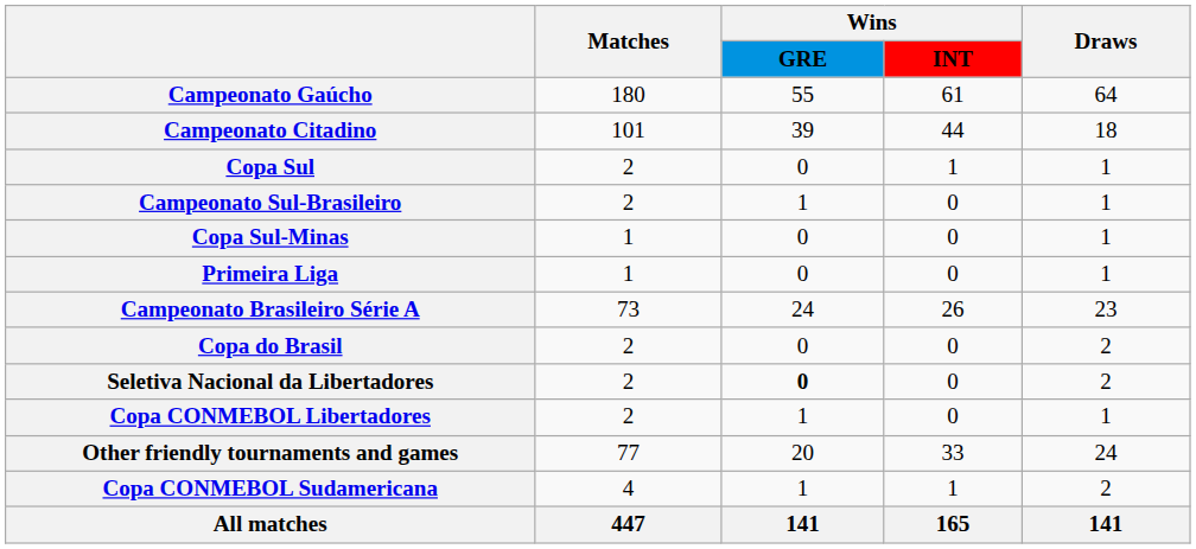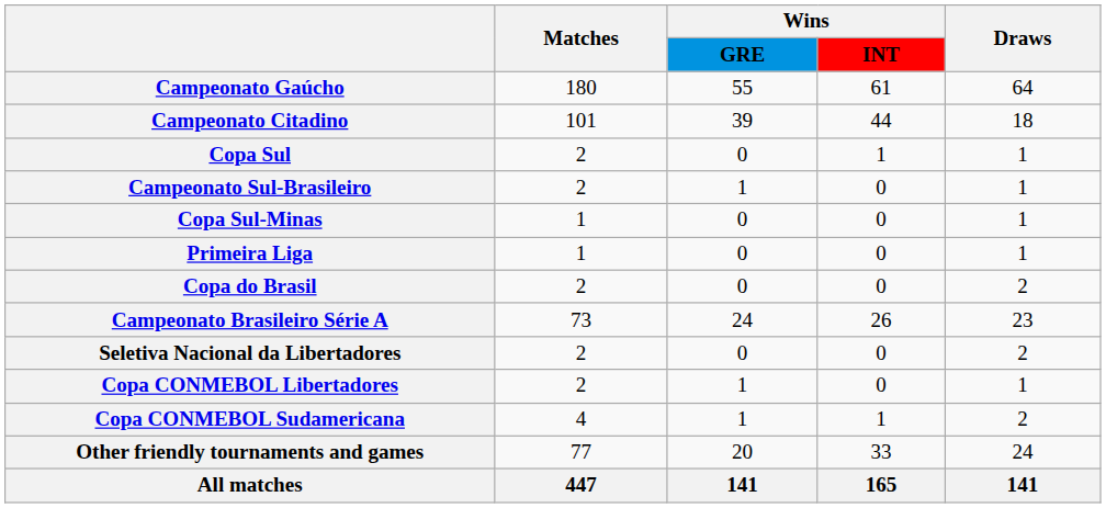 <table class="wikitable sortable" style="text-align:center; width:95%;">
 <tr>
 <th rowspan="2"  style="width:12%;"></th>
 <th rowspan="2"  style="width:3%;">Matches</th>
 <th colspan="2"  style="width:6%;">Wins</th>
 <th rowspan="2"  style="width:3%;">Draws</th>
 </tr>
 <tr>
 <th style="background-color:#0093E0;">GRE</th>
 <th style="background-color:#F00;"><span>INT</span></th>
 </tr>
 <tr>
 <th scope=row><a href='#'>Campeonato Gaúcho</a></th>
 <td>180</td>
 <td>55</td>
 <td>61</td>
 <td>64</td>
 </tr>
 <tr>
 <th><a href='#'>Campeonato Citadino</a></th>
 <td>101</td>
 <td>39</td>
 <td>44</td>
 <td>18</td>
 </tr>
 <tr>
 <th scope=row><a href='#'>Copa Sul</a></th>
 <td>2</td>
 <td>0</td>
 <td>1</td>
 <td>1</td>
 </tr>
 <tr>
 <th><a href='#'>Campeonato Sul-Brasileiro</a></th>
 <td>2</td>
 <td>1</td>
 <td>0</td>
 <td>1</td>
 </tr>
 <tr>
 <th scope=row><a href='#'>Copa Sul-Minas</a></th>
 <td>1</td>
 <td>0</td>
 <td>0</td>
 <td>1</td>
 </tr>
 <tr>
 <th scope=row><a href='#'>Primeira Liga</a></th>
 <td>1</td>
 <td>0</td>
 <td>0</td>
 <td>1</td>
 </tr>
 <tr>
+<th scope=row><a href='#'>Copa do Brasil</a></th>
+<td>2</td>
+<td>0</td>
+<td>0</td>
+<td>2</td>
+</tr>
+<tr>
 <th scope=row><a href='#'>Campeonato Brasileiro Série A</a></th>
 <td>73</td>
 <td>24</td>
 <td>26</td>
 <td>23</td>
 </tr>
 <tr>
-<th scope=row><a href='#'>Copa do Brasil</a></th>
+<th scope=row>Seletiva Nacional da Libertadores</th>
 <td>2</td>
 <td>0</td>
-<td>0</td>
-<td>2</td>
-</tr>
-<tr>
-<th scope=row>Seletiva Nacional da Libertadores</th>
-<td>2</td>
-<td><strong>0</strong></td>
 <td>0</td>
 <td>2</td>
 </tr>
 <tr>
 <th scope=row><a href='#'>Copa CONMEBOL Libertadores</a></th>
 <td>2</td>
 <td>1</td>
 <td>0</td>
 <td>1</td>
 </tr>
 <tr>
+<th scope=row><a href='#'>Copa CONMEBOL Sudamericana</a></th>
+<td>4</td>
+<td>1</td>
+<td>1</td>
+<td>2</td>
+</tr>
+<tr>
 <th scope=row><strong>Other friendly tournaments and games</strong></th>
 <td>77</td>
 <td>20</td>
 <td>33</td>
 <td>24</td>
-</tr>
-<tr>
-<th scope=row><a href='#'>Copa CONMEBOL Sudamericana</a></th>
-<td>4</td>
-<td>1</td>
-<td>1</td>
-<td>2</td>
 </tr>
 <tr>
 <th scope=row>All matches</th>
 <th scope=row>447</th>
 <th>141</th>
 <th>165</th>
 <th>141</th>
 </tr>
 </table>
